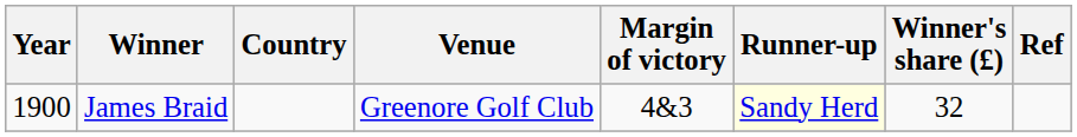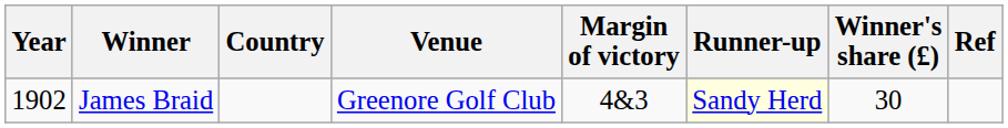 <table class="wikitable">
 <tr>
 <th>Year</th>
 <th>Winner</th>
 <th>Country</th>
 <th>Venue</th>
 <th>Margin<br>of victory</th>
 <th>Runner-up</th>
 <th>Winner's<br>share (£)</th>
 <th>Ref</th>
 </tr>
 <tr>
-<td>1900</td>
+<td>1902</td>
 <td><a href='#'>James Braid</a></td>
 <td></td>
 <td><a href='#'>Greenore Golf Club</a></td>
 <td align=center>4&3</td>
 <td style="background: lightyellow;"> <a href='#'>Sandy Herd</a></td>
-<td align=center>32</td>
+<td align=center>30</td>
 <td></td>
 </tr>
 </table>
